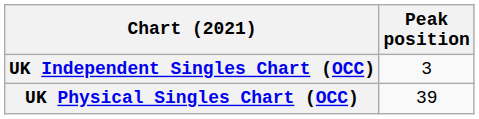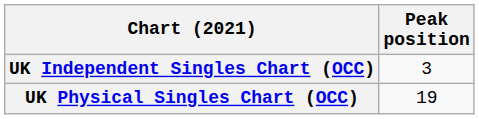 <table class="wikitable plainrowheaders" style="text-align:center">
 <tr>
 <th scope="col">Chart (2021)</th>
 <th scope="col">Peak<br>position</th>
 </tr>
 <tr>
 <th scope="row">UK <a href='#'>Independent Singles Chart</a> (<a href='#'>OCC</a>)</th>
 <td>3</td>
 </tr>
 <tr>
 <th scope="row">UK <a href='#'>Physical Singles Chart</a> (<a href='#'>OCC</a>)</th>
-<td>39</td>
+<td>19</td>
 </tr>
 </table>
